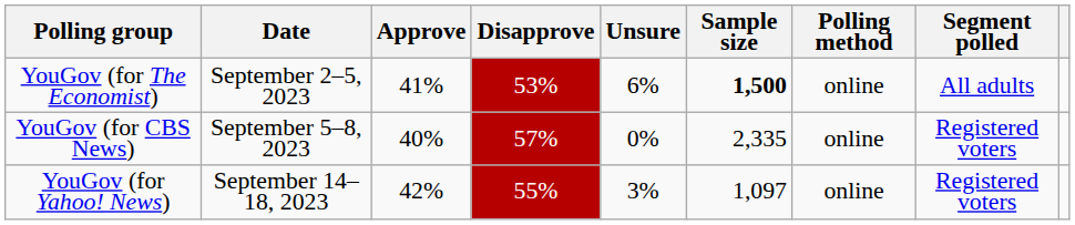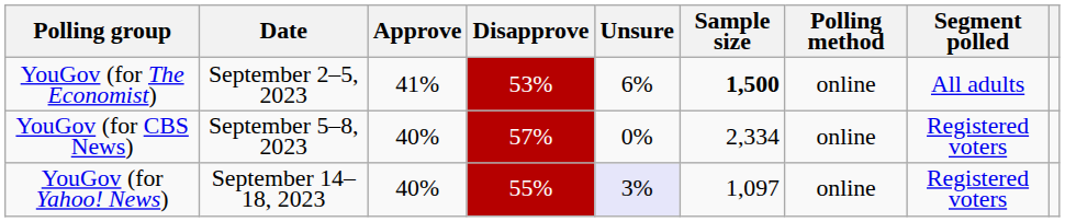 <table class="wikitable sortable" style="text-align:center;line-height:14px;width: 80%;">
 <tr>
 <th class="unsortable">Polling group</th>
 <th>Date</th>
 <th>Approve</th>
 <th>Disapprove</th>
 <th>Unsure</th>
 <th>Sample size</th>
 <th>Polling method</th>
 <th class="unsortable">Segment polled</th>
 <th class="unsortable"></th>
 </tr>
 <tr>
 <td><a href='#'>YouGov</a> (for <em><a href='#'>The Economist</a></em>)</td>
 <td>September 2–5, 2023</td>
 <td>41%</td>
 <td style="background: #B60000; color: white">53%</td>
 <td>6%</td>
 <td align=right><strong>1,500</strong></td>
 <td>online</td>
 <td><a href='#'>All adults</a></td>
 <td></td>
 </tr>
 <tr>
 <td><a href='#'>YouGov</a> (for <a href='#'>CBS News</a>)</td>
 <td>September 5–8, 2023</td>
 <td>40%</td>
 <td style="background: #B60000; color: white">57%</td>
 <td>0%</td>
-<td align=right>2,335</td>
+<td align=right>2,334</td>
 <td>online</td>
 <td><a href='#'>Registered voters</a></td>
 <td></td>
 </tr>
 <tr>
 <td><a href='#'>YouGov</a> (for <em><a href='#'>Yahoo! News</a></em>)</td>
 <td>September 14–18, 2023</td>
-<td>42%</td>
+<td>40%</td>
 <td style="background: #B60000; color: white">55%</td>
-<td>3%</td>
+<td style="background: lavender;">3%</td>
 <td align=right>1,097</td>
 <td>online</td>
 <td><a href='#'>Registered voters</a></td>
 <td></td>
 </tr>
 </table>
